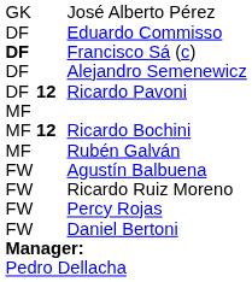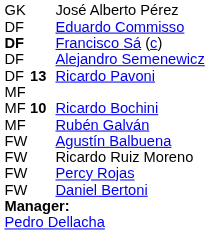 <table style="font-size:90%; margin:0.2em auto;" cellspacing="0" cellpadding="0">
 <tr>
 <th width="25"></th>
 <th width="25"></th>
 </tr>
 <tr>
 <td>GK</td>
 <td></td>
 <td> José Alberto Pérez</td>
 </tr>
 <tr>
 <td>DF</td>
 <td></td>
 <td> <a href='#'>Eduardo Commisso</a></td>
 </tr>
 <tr>
 <td><strong>DF</strong></td>
 <td></td>
 <td> <a href='#'>Francisco Sá</a> (<a href='#'>c</a>)</td>
 </tr>
 <tr>
 <td>DF</td>
 <td></td>
 <td> <a href='#'>Alejandro Semenewicz</a></td>
 </tr>
 <tr>
 <td>DF</td>
-<td><strong>12</strong></td>
+<td><strong>13</strong></td>
 <td> <a href='#'>Ricardo Pavoni</a></td>
 </tr>
 <tr>
 <td>MF</td>
 <td></td>
 <td></td>
 </tr>
 <tr>
 <td>MF</td>
-<td><strong>12</strong></td>
+<td><strong>10</strong></td>
 <td> <a href='#'>Ricardo Bochini</a></td>
 </tr>
 <tr>
 <td>MF</td>
 <td></td>
 <td> <a href='#'>Rubén Galván</a></td>
 </tr>
 <tr>
 <td>FW</td>
 <td></td>
 <td> <a href='#'>Agustín Balbuena</a></td>
 </tr>
 <tr>
 <td>FW</td>
 <td></td>
 <td> Ricardo Ruiz Moreno</td>
 </tr>
 <tr>
 <td>FW</td>
 <td></td>
 <td> <a href='#'>Percy Rojas</a></td>
 </tr>
 <tr>
 <td>FW</td>
 <td></td>
 <td> <a href='#'>Daniel Bertoni</a></td>
 </tr>
 <tr>
 <td colspan=3><strong>Manager:</strong></td>
 </tr>
 <tr>
 <td colspan=4> <a href='#'>Pedro Dellacha</a></td>
 </tr>
 </table>
